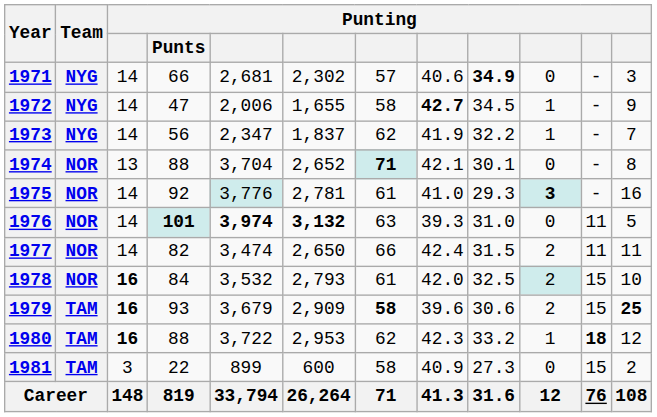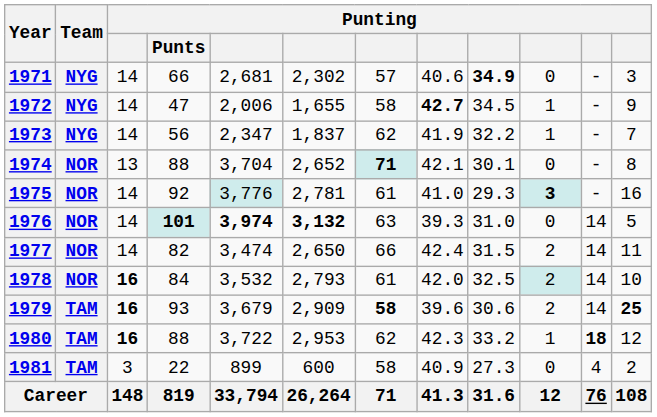 <table class=wikitable style="text-align:center;">
 <tr>
 <th rowspan="2">Year</th>
 <th rowspan="2">Team</th>
 <th colspan="10">Punting</th>
 </tr>
 <tr>
 <th></th>
 <th>Punts</th>
 <th></th>
 <th></th>
 <th></th>
 <th></th>
 <th></th>
 <th></th>
 <th></th>
 <th></th>
 </tr>
 <tr>
 <th><a href='#'>1971</a></th>
 <th><a href='#'>NYG</a></th>
 <td>14</td>
 <td>66</td>
 <td>2,681</td>
 <td>2,302</td>
 <td>57</td>
 <td>40.6</td>
 <td><strong>34.9</strong></td>
 <td>0</td>
 <td>-</td>
 <td>3</td>
 </tr>
 <tr>
 <th><a href='#'>1972</a></th>
 <th><a href='#'>NYG</a></th>
 <td>14</td>
 <td>47</td>
 <td>2,006</td>
 <td>1,655</td>
 <td>58</td>
 <td><strong>42.7</strong></td>
 <td>34.5</td>
 <td>1</td>
 <td>-</td>
 <td>9</td>
 </tr>
 <tr>
 <th><a href='#'>1973</a></th>
 <th><a href='#'>NYG</a></th>
 <td>14</td>
 <td>56</td>
 <td>2,347</td>
 <td>1,837</td>
 <td>62</td>
 <td>41.9</td>
 <td>32.2</td>
 <td>1</td>
 <td>-</td>
 <td>7</td>
 </tr>
 <tr>
 <th><a href='#'>1974</a></th>
 <th><a href='#'>NOR</a></th>
 <td>13</td>
 <td>88</td>
 <td>3,704</td>
 <td>2,652</td>
 <td style="background:#cfecec; width:3em;"><strong>71</strong></td>
 <td>42.1</td>
 <td>30.1</td>
 <td>0</td>
 <td>-</td>
 <td>8</td>
 </tr>
 <tr>
 <th><a href='#'>1975</a></th>
 <th><a href='#'>NOR</a></th>
 <td>14</td>
 <td>92</td>
 <td style="background:#cfecec; width:3em;">3,776</td>
 <td>2,781</td>
 <td>61</td>
 <td>41.0</td>
 <td>29.3</td>
 <td style="background:#cfecec; width:3em;"><strong>3</strong></td>
 <td>-</td>
 <td>16</td>
 </tr>
 <tr>
 <th><a href='#'>1976</a></th>
 <th><a href='#'>NOR</a></th>
 <td>14</td>
 <td style="background:#cfecec; width:3em;"><strong>101</strong></td>
 <td><strong>3,974</strong></td>
 <td><strong>3,132</strong></td>
 <td>63</td>
 <td>39.3</td>
 <td>31.0</td>
 <td>0</td>
-<td>11</td>
+<td>14</td>
 <td>5</td>
 </tr>
 <tr>
 <th><a href='#'>1977</a></th>
 <th><a href='#'>NOR</a></th>
 <td>14</td>
 <td>82</td>
 <td>3,474</td>
 <td>2,650</td>
 <td>66</td>
 <td>42.4</td>
 <td>31.5</td>
 <td>2</td>
-<td>11</td>
+<td>14</td>
 <td>11</td>
 </tr>
 <tr>
 <th><a href='#'>1978</a></th>
 <th><a href='#'>NOR</a></th>
 <td><strong>16</strong></td>
 <td>84</td>
 <td>3,532</td>
 <td>2,793</td>
 <td>61</td>
 <td>42.0</td>
 <td>32.5</td>
 <td style="background:#cfecec; width:3em;">2</td>
-<td>15</td>
+<td>14</td>
 <td>10</td>
 </tr>
 <tr>
 <th><a href='#'>1979</a></th>
 <th><a href='#'>TAM</a></th>
 <td><strong>16</strong></td>
 <td>93</td>
 <td>3,679</td>
 <td>2,909</td>
 <td><strong>58</strong></td>
 <td>39.6</td>
 <td>30.6</td>
 <td>2</td>
-<td>15</td>
+<td>14</td>
 <td><strong>25</strong></td>
 </tr>
 <tr>
 <th><a href='#'>1980</a></th>
 <th><a href='#'>TAM</a></th>
 <td><strong>16</strong></td>
 <td>88</td>
 <td>3,722</td>
 <td>2,953</td>
 <td>62</td>
 <td>42.3</td>
 <td>33.2</td>
 <td>1</td>
 <td><strong>18</strong></td>
 <td>12</td>
 </tr>
 <tr>
 <th><a href='#'>1981</a></th>
 <th><a href='#'>TAM</a></th>
 <td>3</td>
 <td>22</td>
 <td>899</td>
 <td>600</td>
 <td>58</td>
 <td>40.9</td>
 <td>27.3</td>
 <td>0</td>
-<td>15</td>
+<td>4</td>
 <td>2</td>
 </tr>
 <tr>
 <th colspan="2">Career</th>
 <th>148</th>
 <th>819</th>
 <th>33,794</th>
 <th>26,264</th>
 <th>71</th>
 <th>41.3</th>
 <th>31.6</th>
 <th>12</th>
 <th><u>76</u></th>
 <th>108</th>
 </tr>
 </table>
